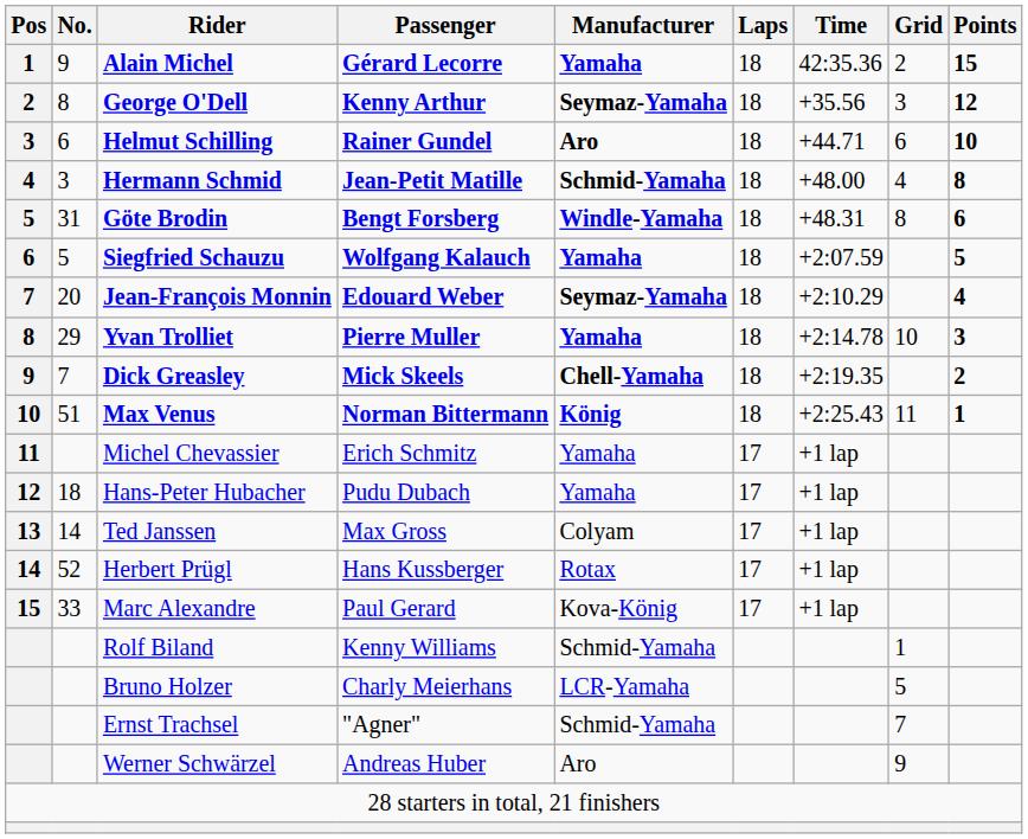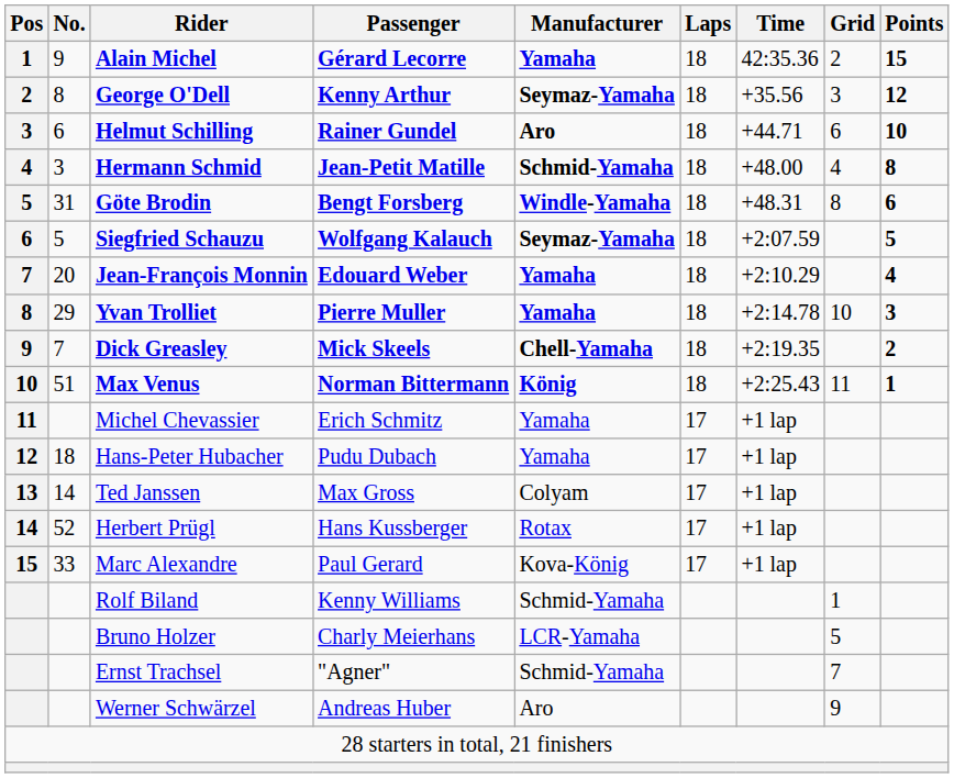 <table class="wikitable" style="font-size: 95%;">
 <tr>
 <th>Pos</th>
 <th>No.</th>
 <th>Rider</th>
 <th>Passenger</th>
 <th>Manufacturer</th>
 <th>Laps</th>
 <th>Time</th>
 <th>Grid</th>
 <th>Points</th>
 </tr>
 <tr>
 <th>1</th>
 <td>9</td>
 <td> <strong><a href='#'>Alain Michel</a></strong></td>
 <td> <strong><a href='#'>Gérard Lecorre</a></strong></td>
 <td><strong><a href='#'>Yamaha</a></strong></td>
 <td>18</td>
 <td>42:35.36</td>
 <td>2</td>
 <td><strong>15</strong></td>
 </tr>
 <tr>
 <th>2</th>
 <td>8</td>
 <td> <strong><a href='#'>George O'Dell</a></strong></td>
 <td> <strong><a href='#'>Kenny Arthur</a></strong></td>
 <td><strong>Seymaz-<a href='#'>Yamaha</a></strong></td>
 <td>18</td>
 <td>+35.56</td>
 <td>3</td>
 <td><strong>12</strong></td>
 </tr>
 <tr>
 <th>3</th>
 <td>6</td>
 <td> <strong><a href='#'>Helmut Schilling</a></strong></td>
 <td> <strong><a href='#'>Rainer Gundel</a></strong></td>
 <td><strong>Aro</strong></td>
 <td>18</td>
 <td>+44.71</td>
 <td>6</td>
 <td><strong>10</strong></td>
 </tr>
 <tr>
 <th>4</th>
 <td>3</td>
 <td> <strong><a href='#'>Hermann Schmid</a></strong></td>
 <td> <strong><a href='#'>Jean-Petit Matille</a></strong></td>
 <td><strong>Schmid-<a href='#'>Yamaha</a></strong></td>
 <td>18</td>
 <td>+48.00</td>
 <td>4</td>
 <td><strong>8</strong></td>
 </tr>
 <tr>
 <th>5</th>
 <td>31</td>
 <td> <strong><a href='#'>Göte Brodin</a></strong></td>
 <td> <strong><a href='#'>Bengt Forsberg</a></strong></td>
 <td><strong><a href='#'>Windle</a>-<a href='#'>Yamaha</a></strong></td>
 <td>18</td>
 <td>+48.31</td>
 <td>8</td>
 <td><strong>6</strong></td>
 </tr>
 <tr>
 <th>6</th>
 <td>5</td>
 <td> <strong><a href='#'>Siegfried Schauzu</a></strong></td>
 <td> <strong><a href='#'>Wolfgang Kalauch</a></strong></td>
-<td><strong><a href='#'>Yamaha</a></strong></td>
+<td><strong>Seymaz-<a href='#'>Yamaha</a></strong></td>
 <td>18</td>
 <td>+2:07.59</td>
 <td></td>
 <td><strong>5</strong></td>
 </tr>
 <tr>
 <th>7</th>
 <td>20</td>
 <td> <strong><a href='#'>Jean-François Monnin</a></strong></td>
 <td> <strong><a href='#'>Edouard Weber</a></strong></td>
-<td><strong>Seymaz-<a href='#'>Yamaha</a></strong></td>
+<td><strong><a href='#'>Yamaha</a></strong></td>
 <td>18</td>
 <td>+2:10.29</td>
 <td></td>
 <td><strong>4</strong></td>
 </tr>
 <tr>
 <th>8</th>
 <td>29</td>
 <td> <strong><a href='#'>Yvan Trolliet</a></strong></td>
 <td> <strong><a href='#'>Pierre Muller</a></strong></td>
 <td><strong><a href='#'>Yamaha</a></strong></td>
 <td>18</td>
 <td>+2:14.78</td>
 <td>10</td>
 <td><strong>3</strong></td>
 </tr>
 <tr>
 <th>9</th>
 <td>7</td>
 <td> <strong><a href='#'>Dick Greasley</a></strong></td>
 <td> <strong><a href='#'>Mick Skeels</a></strong></td>
 <td><strong>Chell-<a href='#'>Yamaha</a></strong></td>
 <td>18</td>
 <td>+2:19.35</td>
 <td></td>
 <td><strong>2</strong></td>
 </tr>
 <tr>
 <th>10</th>
 <td>51</td>
 <td> <strong><a href='#'>Max Venus</a></strong></td>
 <td> <strong><a href='#'>Norman Bittermann</a></strong></td>
 <td><strong><a href='#'>König</a></strong></td>
 <td>18</td>
 <td>+2:25.43</td>
 <td>11</td>
 <td><strong>1</strong></td>
 </tr>
 <tr>
 <th>11</th>
 <td></td>
 <td> <a href='#'>Michel Chevassier</a></td>
 <td> <a href='#'>Erich Schmitz</a></td>
 <td><a href='#'>Yamaha</a></td>
 <td>17</td>
 <td>+1 lap</td>
 <td></td>
 <td></td>
 </tr>
 <tr>
 <th>12</th>
 <td>18</td>
 <td> <a href='#'>Hans-Peter Hubacher</a></td>
 <td> <a href='#'>Pudu Dubach</a></td>
 <td><a href='#'>Yamaha</a></td>
 <td>17</td>
 <td>+1 lap</td>
 <td></td>
 <td></td>
 </tr>
 <tr>
 <th>13</th>
 <td>14</td>
 <td> <a href='#'>Ted Janssen</a></td>
 <td> <a href='#'>Max Gross</a></td>
 <td>Colyam</td>
 <td>17</td>
 <td>+1 lap</td>
 <td></td>
 <td></td>
 </tr>
 <tr>
 <th>14</th>
 <td>52</td>
 <td> <a href='#'>Herbert Prügl</a></td>
 <td> <a href='#'>Hans Kussberger</a></td>
 <td><a href='#'>Rotax</a></td>
 <td>17</td>
 <td>+1 lap</td>
 <td></td>
 <td></td>
 </tr>
 <tr>
 <th>15</th>
 <td>33</td>
 <td> <a href='#'>Marc Alexandre</a></td>
 <td> <a href='#'>Paul Gerard</a></td>
 <td>Kova-<a href='#'>König</a></td>
 <td>17</td>
 <td>+1 lap</td>
 <td></td>
 <td></td>
 </tr>
 <tr>
 <th></th>
 <td></td>
 <td> <a href='#'>Rolf Biland</a></td>
 <td> <a href='#'>Kenny Williams</a></td>
 <td>Schmid-<a href='#'>Yamaha</a></td>
 <td></td>
 <td></td>
 <td>1</td>
 <td></td>
 </tr>
 <tr>
 <th></th>
 <td></td>
 <td> <a href='#'>Bruno Holzer</a></td>
 <td> <a href='#'>Charly Meierhans</a></td>
 <td><a href='#'>LCR</a>-<a href='#'>Yamaha</a></td>
 <td></td>
 <td></td>
 <td>5</td>
 <td></td>
 </tr>
 <tr>
 <th></th>
 <td></td>
 <td> <a href='#'>Ernst Trachsel</a></td>
 <td> "Agner"</td>
 <td>Schmid-<a href='#'>Yamaha</a></td>
 <td></td>
 <td></td>
 <td>7</td>
 <td></td>
 </tr>
 <tr>
 <th></th>
 <td></td>
 <td> <a href='#'>Werner Schwärzel</a></td>
 <td> <a href='#'>Andreas Huber</a></td>
 <td>Aro</td>
 <td></td>
 <td></td>
 <td>9</td>
 <td></td>
 </tr>
 <tr>
 <td colspan=9 align=center>28 starters in total, 21 finishers</td>
 </tr>
 <tr>
 <th colspan=9></th>
 </tr>
 </table>
